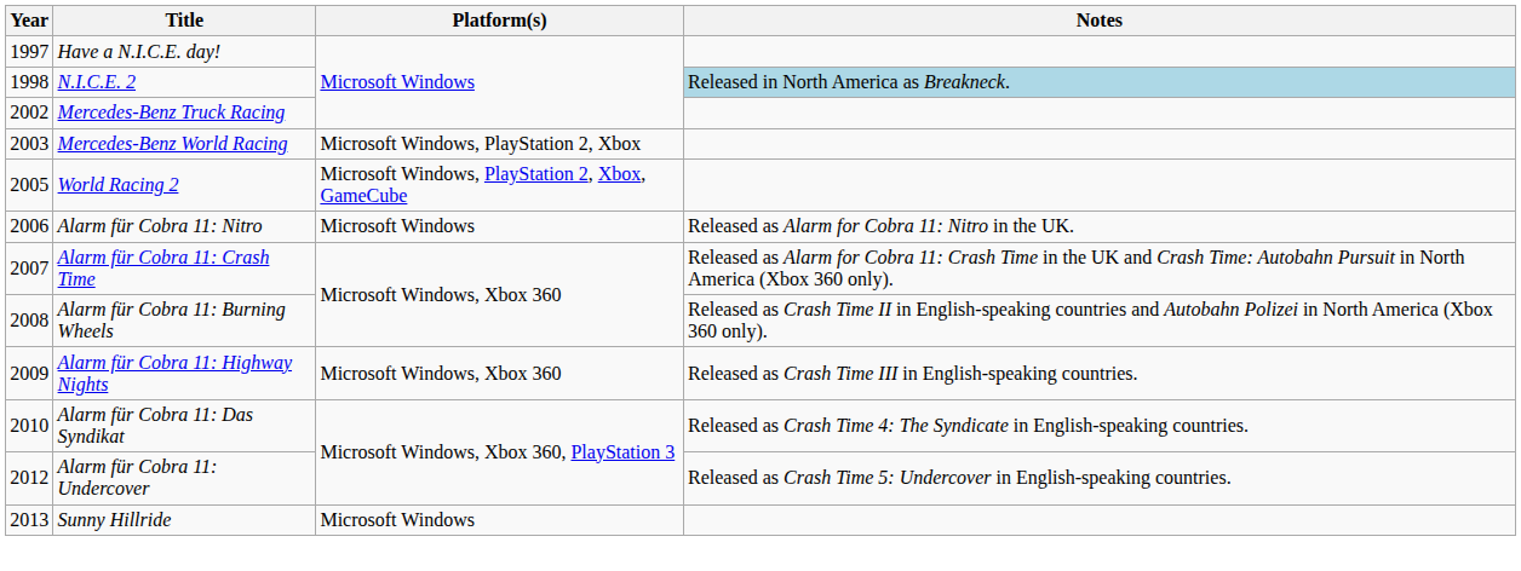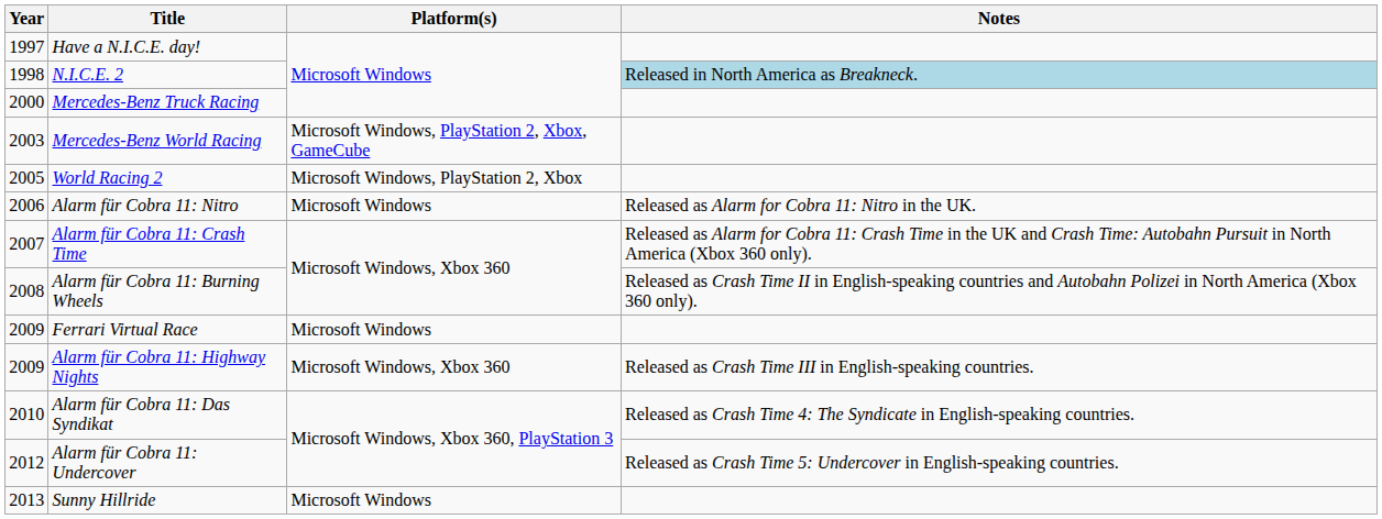 <table class="wikitable sortable">
 <tr>
 <th>Year</th>
 <th>Title</th>
 <th>Platform(s)</th>
 <th>Notes</th>
 </tr>
 <tr>
 <td>1997</td>
 <td><em>Have a N.I.C.E. day!</em></td>
 <td rowspan="3"><a href='#'>Microsoft Windows</a></td>
 </tr>
 <tr>
 <td>1998</td>
 <td><em><a href='#'>N.I.C.E. 2</a></em></td>
 <td style="background: lightblue;">Released in North America as <em>Breakneck</em>.</td>
 </tr>
 <tr>
-<td>2002</td>
+<td>2000</td>
 <td><em><a href='#'>Mercedes-Benz Truck Racing</a></em></td>
 <td></td>
 </tr>
 <tr>
 <td>2003</td>
 <td><em><a href='#'>Mercedes-Benz World Racing</a></em></td>
-<td>Microsoft Windows, PlayStation 2, Xbox</td>
+<td>Microsoft Windows, <a href='#'>PlayStation 2</a>, <a href='#'>Xbox</a>, <a href='#'>GameCube</a></td>
 <td></td>
 </tr>
 <tr>
 <td>2005</td>
 <td><em><a href='#'>World Racing 2</a></em></td>
-<td>Microsoft Windows, <a href='#'>PlayStation 2</a>, <a href='#'>Xbox</a>, <a href='#'>GameCube</a></td>
+<td>Microsoft Windows, PlayStation 2, Xbox</td>
 </tr>
 <tr>
 <td>2006</td>
 <td><em>Alarm für Cobra 11: Nitro</em></td>
 <td>Microsoft Windows</td>
 <td>Released as <em>Alarm for Cobra 11: Nitro</em> in the UK.</td>
 </tr>
 <tr>
 <td>2007</td>
 <td><em><a href='#'>Alarm für Cobra 11: Crash Time</a></em></td>
 <td rowspan="2">Microsoft Windows, Xbox 360</td>
 <td>Released as <em>Alarm for Cobra 11: Crash Time</em> in the UK and <em>Crash Time: Autobahn Pursuit</em> in North America (Xbox 360 only).</td>
 </tr>
 <tr>
 <td>2008</td>
 <td><em>Alarm für Cobra 11: Burning Wheels</em></td>
 <td>Released as <em>Crash Time II</em> in English-speaking countries and <em>Autobahn Polizei</em> in North America (Xbox 360 only).</td>
+</tr>
+<tr>
+<td>2009</td>
+<td><em>Ferrari Virtual Race</em></td>
+<td>Microsoft Windows</td>
+<td></td>
 </tr>
 <tr>
 <td>2009</td>
 <td><em><a href='#'>Alarm für Cobra 11: Highway Nights</a></em></td>
 <td>Microsoft Windows, Xbox 360</td>
 <td>Released as <em>Crash Time III</em> in English-speaking countries.</td>
 </tr>
 <tr>
 <td>2010</td>
 <td><em>Alarm für Cobra 11: Das Syndikat</em></td>
 <td rowspan="2">Microsoft Windows, Xbox 360, <a href='#'>PlayStation 3</a></td>
 <td>Released as <em>Crash Time 4: The Syndicate</em> in English-speaking countries.</td>
 </tr>
 <tr>
 <td>2012</td>
 <td><em>Alarm für Cobra 11: Undercover</em></td>
 <td>Released as <em>Crash Time 5: Undercover</em> in English-speaking countries.</td>
 </tr>
 <tr>
 <td>2013</td>
 <td><em>Sunny Hillride</em></td>
 <td>Microsoft Windows</td>
 </tr>
 </table>
